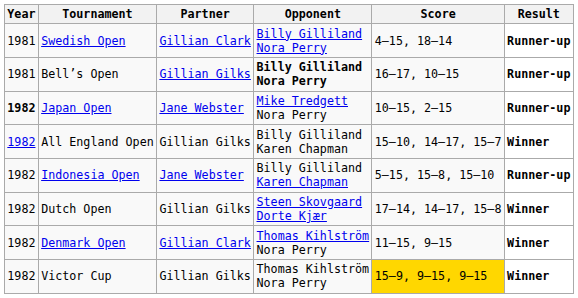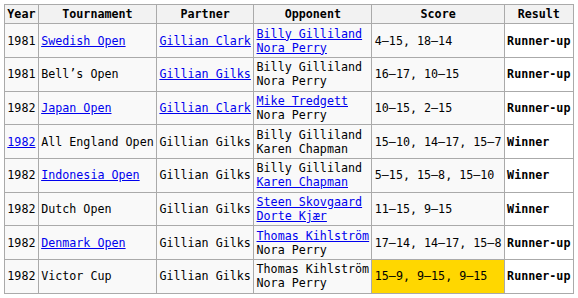 <table class="sortable wikitable" style="font-size: 90%;">
 <tr>
 <th>Year</th>
 <th>Tournament</th>
 <th>Partner</th>
 <th>Opponent</th>
 <th>Score</th>
 <th>Result</th>
 </tr>
 <tr>
 <td align="center">1981</td>
 <td align="left"><a href='#'>Swedish Open</a></td>
 <td align="left"> <a href='#'>Gillian Clark</a></td>
 <td align="left"> <a href='#'>Billy Gilliland</a><br> <a href='#'>Nora Perry</a></td>
 <td align="left">4–15, 18–14</td>
 <td style="text-align:left; background: white"> <strong>Runner-up</strong></td>
 </tr>
 <tr>
 <td align="center">1981</td>
 <td align="left">Bell’s Open</td>
 <td align="left"> <a href='#'>Gillian Gilks</a></td>
-<td align="left"><strong> Billy Gilliland<br> Nora Perry</strong></td>
+<td align="left"> Billy Gilliland<br> Nora Perry</td>
 <td align="left">16–17, 10–15</td>
 <td style="text-align:left; background:white"> <strong>Runner-up</strong></td>
 </tr>
 <tr>
-<td align="center"><strong>1982</strong></td>
+<td align="center">1982</td>
 <td align="left"><a href='#'>Japan Open</a></td>
-<td align="left"> <a href='#'>Jane Webster</a></td>
+<td align="left"> <a href='#'>Gillian Clark</a></td>
 <td align="left"> <a href='#'>Mike Tredgett</a><br> Nora Perry</td>
 <td align="left">10–15, 2–15</td>
 <td style="text-align:left; background:white"> <strong>Runner-up</strong></td>
 </tr>
 <tr>
 <td align="center"><a href='#'>1982</a></td>
 <td align="left">All England Open</td>
 <td align="left"> Gillian Gilks</td>
 <td align="left"> Billy Gilliland<br> Karen Chapman</td>
 <td align="left">15–10, 14–17, 15–7</td>
 <td style="text-align:left; background:white"> <strong>Winner</strong></td>
 </tr>
 <tr>
 <td align="center">1982</td>
 <td align="left"><a href='#'>Indonesia Open</a></td>
-<td align="left"> <a href='#'>Jane Webster</a></td>
+<td align="left"> Gillian Gilks</td>
 <td align="left"> Billy Gilliland<br> <a href='#'>Karen Chapman</a></td>
 <td align="left">5–15, 15–8, 15–10</td>
-<td style="text-align:left; background:white"> <strong>Runner-up</strong></td>
+<td style="text-align:left; background:white"> <strong>Winner</strong></td>
 </tr>
 <tr>
 <td align="center">1982</td>
 <td align="left">Dutch Open</td>
 <td align="left"> Gillian Gilks</td>
 <td align="left"> <a href='#'>Steen Skovgaard</a><br> <a href='#'>Dorte Kjær</a></td>
-<td align="left">17–14, 14–17, 15–8</td>
+<td align="left">11–15, 9–15</td>
 <td style="text-align:left; background:white"> <strong>Winner</strong></td>
 </tr>
 <tr>
 <td align="center">1982</td>
 <td align="left"><a href='#'>Denmark Open</a></td>
-<td align="left"> <a href='#'>Gillian Clark</a></td>
+<td align="left"> Gillian Gilks</td>
 <td align="left"> <a href='#'>Thomas Kihlström</a><br> Nora Perry</td>
-<td align="left">11–15, 9–15</td>
-<td style="text-align:left; background:white"> <strong>Winner</strong></td>
+<td align="left">17–14, 14–17, 15–8</td>
+<td style="text-align:left; background:white"> <strong>Runner-up</strong></td>
 </tr>
 <tr>
 <td align="center">1982</td>
 <td align="left">Victor Cup</td>
 <td align="left"> Gillian Gilks</td>
 <td align="left"> Thomas Kihlström<br> Nora Perry</td>
 <td align="left" style="background: gold;">15–9, 9–15, 9–15</td>
-<td style="text-align:left; background:white"> <strong>Winner</strong></td>
+<td style="text-align:left; background:white"> <strong>Runner-up</strong></td>
 </tr>
 </table>
